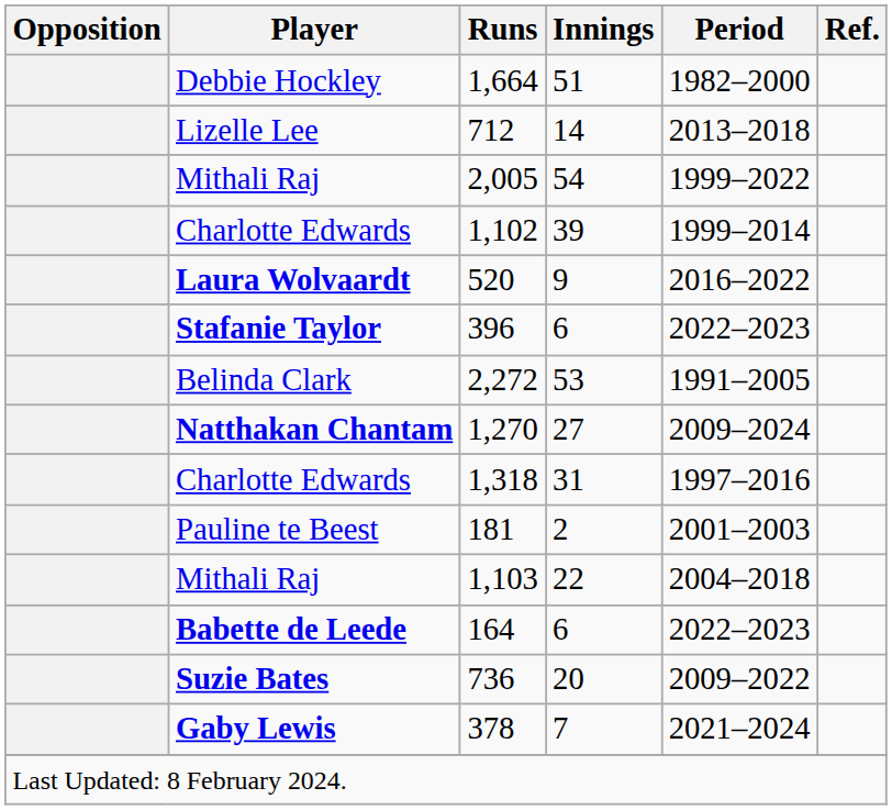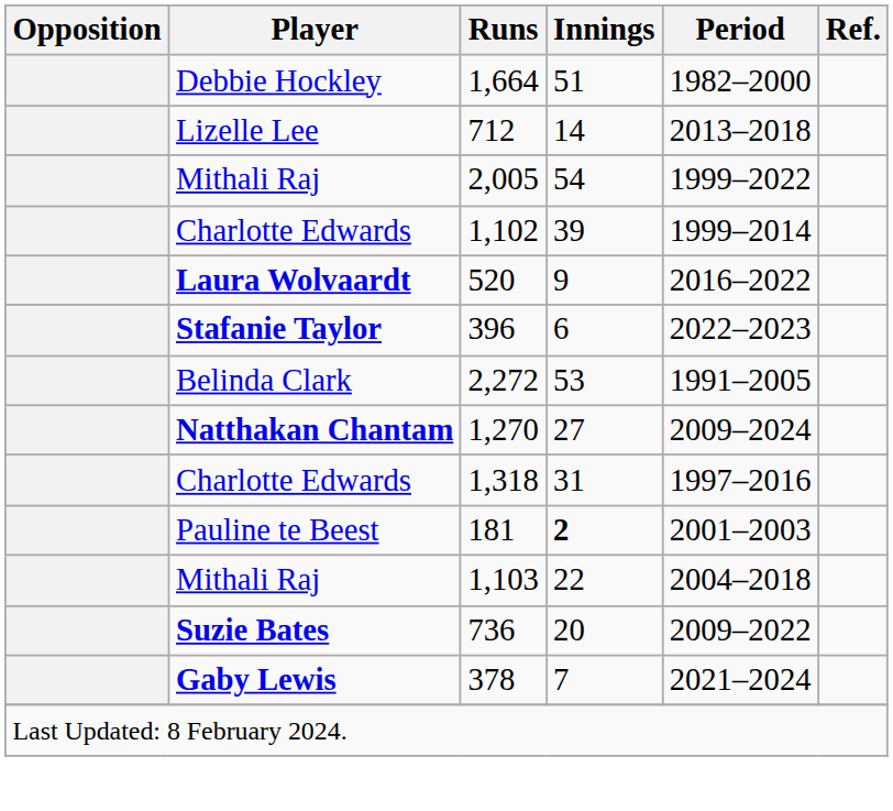 <table class="wikitable sortable plainrowheaders defaultcenter col2left">
 <tr>
 <th scope=col>Opposition</th>
 <th scope=col>Player</th>
 <th scope=col>Runs</th>
 <th scope=col>Innings</th>
 <th scope=col>Period</th>
 <th scope=col>Ref.</th>
 </tr>
 <tr>
 <th scope=row></th>
 <td> <a href='#'>Debbie Hockley</a></td>
 <td>1,664</td>
 <td>51</td>
 <td>1982–2000</td>
 <td></td>
 </tr>
 <tr>
 <th scope=row></th>
 <td> <a href='#'>Lizelle Lee</a></td>
 <td>712</td>
 <td>14</td>
 <td>2013–2018</td>
 <td></td>
 </tr>
 <tr>
 <th scope=row></th>
 <td> <a href='#'>Mithali Raj</a></td>
 <td>2,005</td>
 <td>54</td>
 <td>1999–2022</td>
 <td></td>
 </tr>
 <tr>
 <th scope=row></th>
 <td> <a href='#'>Charlotte Edwards</a></td>
 <td>1,102</td>
 <td>39</td>
 <td>1999–2014</td>
 <td></td>
 </tr>
 <tr>
 <th scope=row></th>
 <td> <strong><a href='#'>Laura Wolvaardt</a></strong></td>
 <td>520</td>
 <td>9</td>
 <td>2016–2022</td>
 <td></td>
 </tr>
 <tr>
 <th scope=row></th>
 <td> <strong><a href='#'>Stafanie Taylor</a></strong></td>
 <td>396</td>
 <td>6</td>
 <td>2022–2023</td>
 <td></td>
 </tr>
 <tr>
 <th scope=row></th>
 <td> <a href='#'>Belinda Clark</a></td>
 <td>2,272</td>
 <td>53</td>
 <td>1991–2005</td>
 <td></td>
 </tr>
 <tr>
 <th scope=row></th>
 <td> <strong><a href='#'>Natthakan Chantam</a></strong></td>
 <td>1,270</td>
 <td>27</td>
 <td>2009–2024</td>
 <td></td>
 </tr>
 <tr>
 <th scope=row></th>
 <td> <a href='#'>Charlotte Edwards</a></td>
 <td>1,318</td>
 <td>31</td>
 <td>1997–2016</td>
 <td></td>
 </tr>
 <tr>
 <th scope=row></th>
 <td> <a href='#'>Pauline te Beest</a></td>
 <td>181</td>
-<td>2</td>
+<td><strong>2</strong></td>
 <td>2001–2003</td>
 <td></td>
 </tr>
 <tr>
 <th scope=row></th>
 <td> <a href='#'>Mithali Raj</a></td>
 <td>1,103</td>
 <td>22</td>
 <td>2004–2018</td>
-<td></td>
-</tr>
-<tr>
-<th scope=row></th>
-<td> <strong><a href='#'>Babette de Leede</a></strong></td>
-<td>164</td>
-<td>6</td>
-<td>2022–2023</td>
 <td></td>
 </tr>
 <tr>
 <th scope=row></th>
 <td> <strong><a href='#'>Suzie Bates</a></strong></td>
 <td>736</td>
 <td>20</td>
 <td>2009–2022</td>
 <td></td>
 </tr>
 <tr>
 <th scope=row></th>
 <td> <strong><a href='#'>Gaby Lewis</a></strong></td>
 <td>378</td>
 <td>7</td>
 <td>2021–2024</td>
 <td></td>
 </tr>
 <tr>
 </tr>
 <tr class=sortbottom>
 <td scope=row colspan=6 style="text-align:left;"><small>Last Updated: 8 February 2024.</small></td>
 </tr>
 </table>
